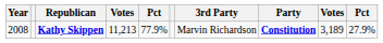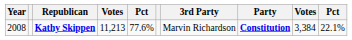 <table class="wikitable" style="margin:0.5em ; font-size:95%">
 <tr>
 <th>Year</th>
 <th></th>
 <th>Republican</th>
 <th>Votes</th>
 <th>Pct</th>
 <th></th>
 <th>3rd Party</th>
 <th>Party</th>
 <th>Votes</th>
 <th>Pct</th>
 </tr>
 <tr>
 <td>2008</td>
 <td></td>
 <td><strong><a href='#'>Kathy Skippen</a></strong></td>
 <td>11,213</td>
-<td>77.9%</td>
+<td>77.6%</td>
 <td></td>
 <td>Marvin Richardson</td>
 <td><strong><a href='#'>Constitution</a></strong></td>
-<td>3,189</td>
-<td>27.9%</td>
+<td>3,384</td>
+<td>22.1%</td>
 </tr>
 </table>
